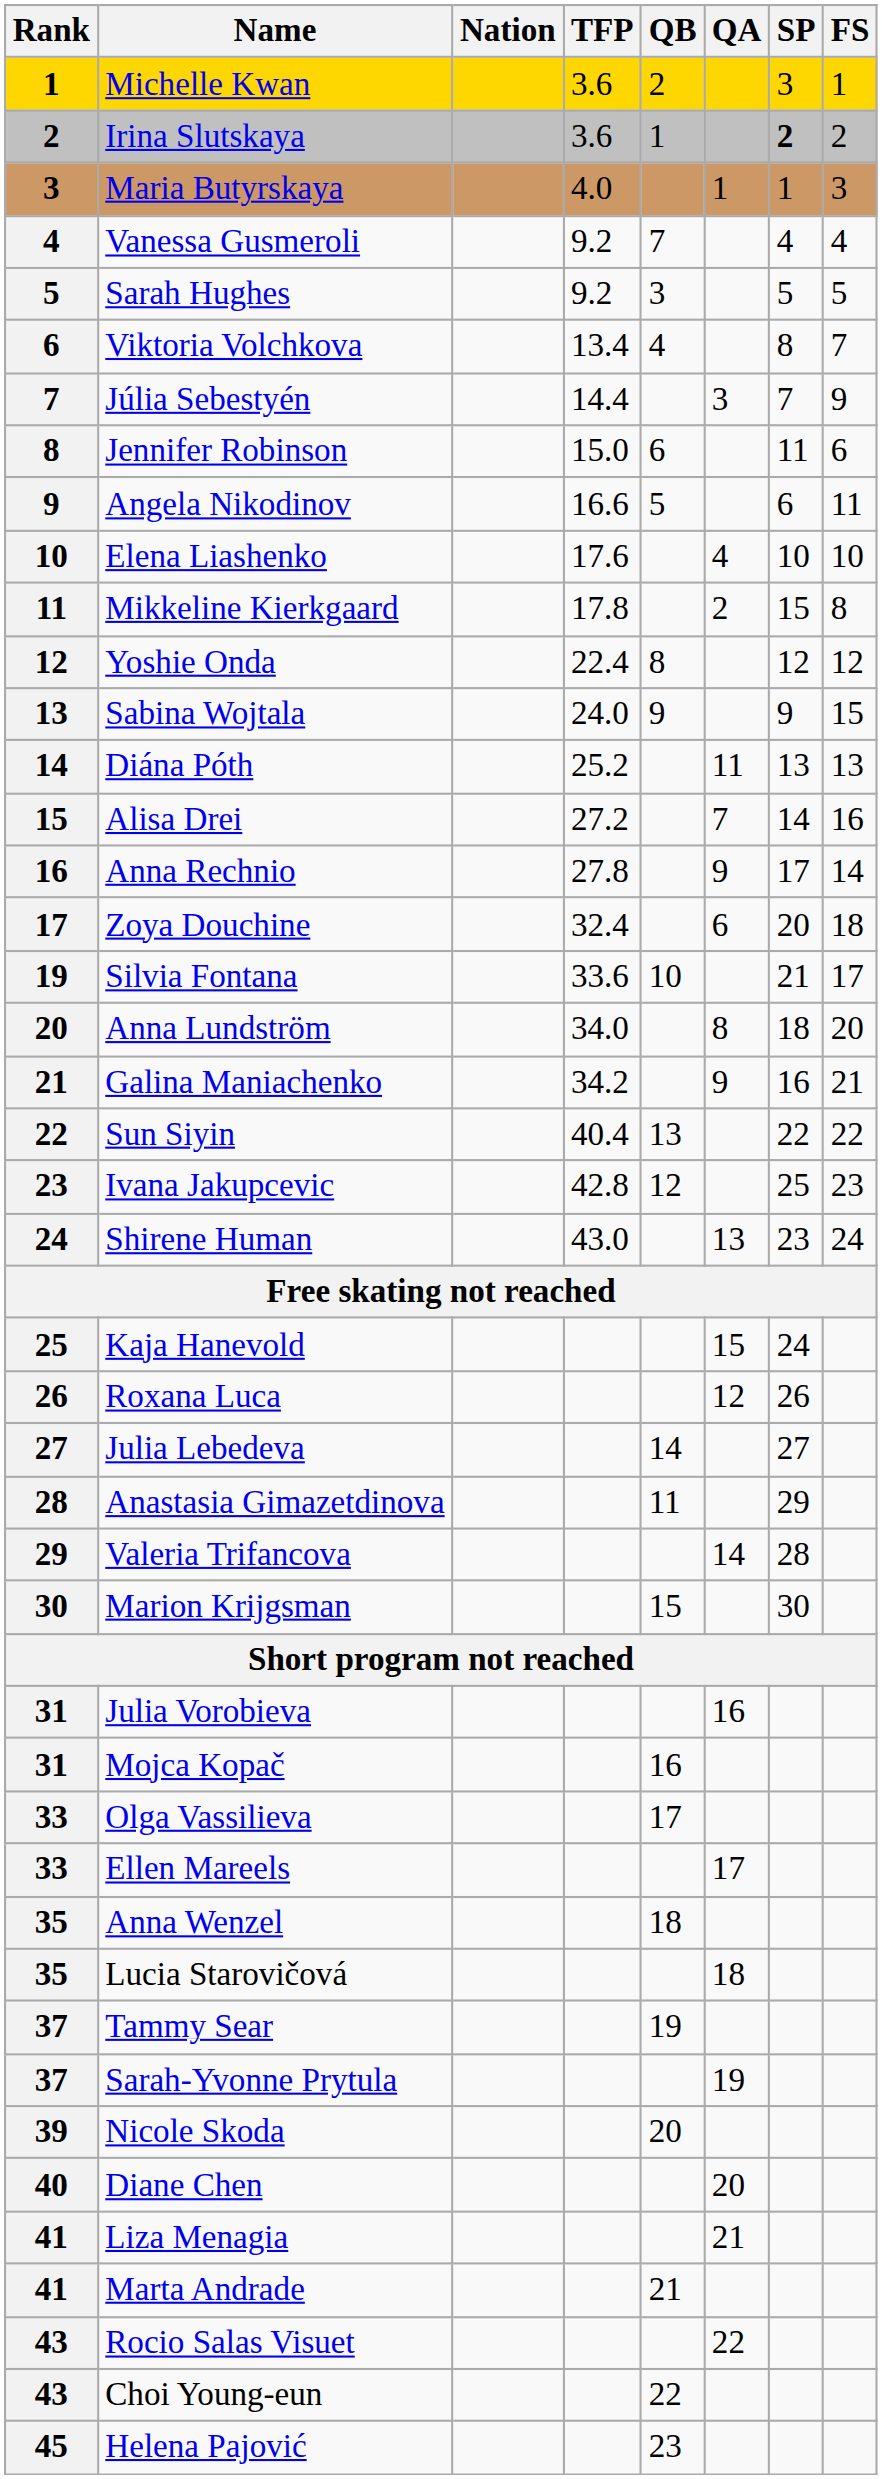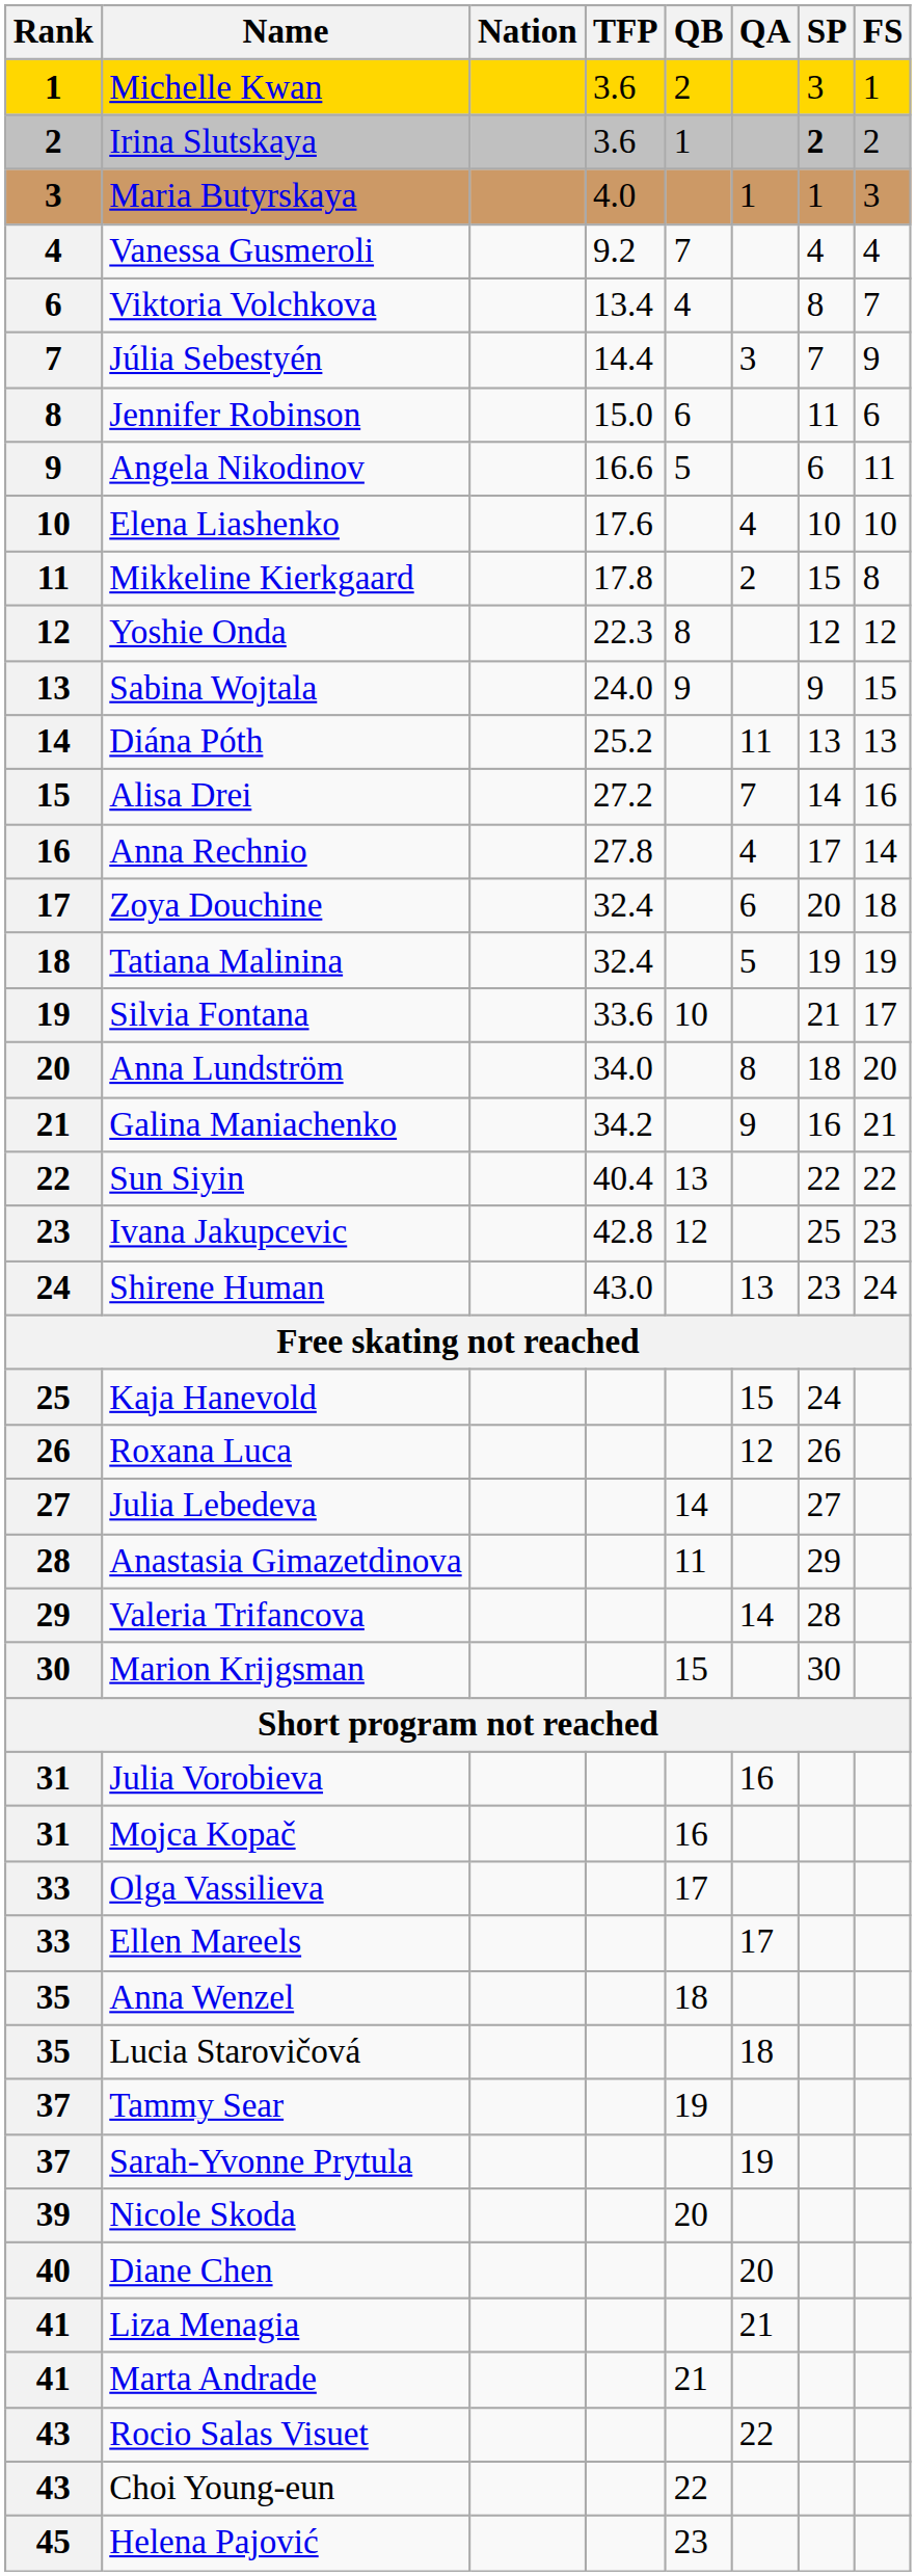 <table class="wikitable">
 <tr>
 <th>Rank</th>
 <th>Name</th>
 <th>Nation</th>
 <th>TFP</th>
 <th>QB</th>
 <th>QA</th>
 <th>SP</th>
 <th>FS</th>
 </tr>
 <tr bgcolor=gold>
 <td align=center><strong>1</strong></td>
 <td><a href='#'>Michelle Kwan</a></td>
 <td></td>
 <td>3.6</td>
 <td>2</td>
 <td></td>
 <td>3</td>
 <td>1</td>
 </tr>
 <tr bgcolor=silver>
 <td align=center><strong>2</strong></td>
 <td><a href='#'>Irina Slutskaya</a></td>
 <td></td>
 <td>3.6</td>
 <td>1</td>
 <td></td>
 <td><strong>2</strong></td>
 <td>2</td>
 </tr>
 <tr bgcolor=cc9966>
 <td align=center><strong>3</strong></td>
 <td><a href='#'>Maria Butyrskaya</a></td>
 <td></td>
 <td>4.0</td>
 <td></td>
 <td>1</td>
 <td>1</td>
 <td>3</td>
 </tr>
 <tr>
 <th>4</th>
 <td><a href='#'>Vanessa Gusmeroli</a></td>
 <td></td>
 <td>9.2</td>
 <td>7</td>
 <td></td>
 <td>4</td>
 <td>4</td>
-</tr>
-<tr>
-<th>5</th>
-<td><a href='#'>Sarah Hughes</a></td>
-<td></td>
-<td>9.2</td>
-<td>3</td>
-<td></td>
-<td>5</td>
-<td>5</td>
 </tr>
 <tr>
 <th>6</th>
 <td><a href='#'>Viktoria Volchkova</a></td>
 <td></td>
 <td>13.4</td>
 <td>4</td>
 <td></td>
 <td>8</td>
 <td>7</td>
 </tr>
 <tr>
 <th>7</th>
 <td><a href='#'>Júlia Sebestyén</a></td>
 <td></td>
 <td>14.4</td>
 <td></td>
 <td>3</td>
 <td>7</td>
 <td>9</td>
 </tr>
 <tr>
 <th>8</th>
 <td><a href='#'>Jennifer Robinson</a></td>
 <td></td>
 <td>15.0</td>
 <td>6</td>
 <td></td>
 <td>11</td>
 <td>6</td>
 </tr>
 <tr>
 <th>9</th>
 <td><a href='#'>Angela Nikodinov</a></td>
 <td></td>
 <td>16.6</td>
 <td>5</td>
 <td></td>
 <td>6</td>
 <td>11</td>
 </tr>
 <tr>
 <th>10</th>
 <td><a href='#'>Elena Liashenko</a></td>
 <td></td>
 <td>17.6</td>
 <td></td>
 <td>4</td>
 <td>10</td>
 <td>10</td>
 </tr>
 <tr>
 <th>11</th>
 <td><a href='#'>Mikkeline Kierkgaard</a></td>
 <td></td>
 <td>17.8</td>
 <td></td>
 <td>2</td>
 <td>15</td>
 <td>8</td>
 </tr>
 <tr>
 <th>12</th>
 <td><a href='#'>Yoshie Onda</a></td>
 <td></td>
-<td>22.4</td>
+<td>22.3</td>
 <td>8</td>
 <td></td>
 <td>12</td>
 <td>12</td>
 </tr>
 <tr>
 <th>13</th>
 <td><a href='#'>Sabina Wojtala</a></td>
 <td></td>
 <td>24.0</td>
 <td>9</td>
 <td></td>
 <td>9</td>
 <td>15</td>
 </tr>
 <tr>
 <th>14</th>
 <td><a href='#'>Diána Póth</a></td>
 <td></td>
 <td>25.2</td>
 <td></td>
 <td>11</td>
 <td>13</td>
 <td>13</td>
 </tr>
 <tr>
 <th>15</th>
 <td><a href='#'>Alisa Drei</a></td>
 <td></td>
 <td>27.2</td>
 <td></td>
 <td>7</td>
 <td>14</td>
 <td>16</td>
 </tr>
 <tr>
 <th>16</th>
 <td><a href='#'>Anna Rechnio</a></td>
 <td></td>
 <td>27.8</td>
 <td></td>
-<td>9</td>
+<td>4</td>
 <td>17</td>
 <td>14</td>
 </tr>
 <tr>
 <th>17</th>
 <td><a href='#'>Zoya Douchine</a></td>
 <td></td>
 <td>32.4</td>
 <td></td>
 <td>6</td>
 <td>20</td>
 <td>18</td>
+</tr>
+<tr>
+<th>18</th>
+<td><a href='#'>Tatiana Malinina</a></td>
+<td></td>
+<td>32.4</td>
+<td></td>
+<td>5</td>
+<td>19</td>
+<td>19</td>
 </tr>
 <tr>
 <th>19</th>
 <td><a href='#'>Silvia Fontana</a></td>
 <td></td>
 <td>33.6</td>
 <td>10</td>
 <td></td>
 <td>21</td>
 <td>17</td>
 </tr>
 <tr>
 <th>20</th>
 <td><a href='#'>Anna Lundström</a></td>
 <td></td>
 <td>34.0</td>
 <td></td>
 <td>8</td>
 <td>18</td>
 <td>20</td>
 </tr>
 <tr>
 <th>21</th>
 <td><a href='#'>Galina Maniachenko</a></td>
 <td></td>
 <td>34.2</td>
 <td></td>
 <td>9</td>
 <td>16</td>
 <td>21</td>
 </tr>
 <tr>
 <th>22</th>
 <td><a href='#'>Sun Siyin</a></td>
 <td></td>
 <td>40.4</td>
 <td>13</td>
 <td></td>
 <td>22</td>
 <td>22</td>
 </tr>
 <tr>
 <th>23</th>
 <td><a href='#'>Ivana Jakupcevic</a></td>
 <td></td>
 <td>42.8</td>
 <td>12</td>
 <td></td>
 <td>25</td>
 <td>23</td>
 </tr>
 <tr>
 <th>24</th>
 <td><a href='#'>Shirene Human</a></td>
 <td></td>
 <td>43.0</td>
 <td></td>
 <td>13</td>
 <td>23</td>
 <td>24</td>
 </tr>
 <tr>
 <th colspan=8>Free skating not reached</th>
 </tr>
 <tr>
 <th>25</th>
 <td><a href='#'>Kaja Hanevold</a></td>
 <td></td>
 <td></td>
 <td></td>
 <td>15</td>
 <td>24</td>
 <td></td>
 </tr>
 <tr>
 <th>26</th>
 <td><a href='#'>Roxana Luca</a></td>
 <td></td>
 <td></td>
 <td></td>
 <td>12</td>
 <td>26</td>
 <td></td>
 </tr>
 <tr>
 <th>27</th>
 <td><a href='#'>Julia Lebedeva</a></td>
 <td></td>
 <td></td>
 <td>14</td>
 <td></td>
 <td>27</td>
 <td></td>
 </tr>
 <tr>
 <th>28</th>
 <td><a href='#'>Anastasia Gimazetdinova</a></td>
 <td></td>
 <td></td>
 <td>11</td>
 <td></td>
 <td>29</td>
 <td></td>
 </tr>
 <tr>
 <th>29</th>
 <td><a href='#'>Valeria Trifancova</a></td>
 <td></td>
 <td></td>
 <td></td>
 <td>14</td>
 <td>28</td>
 <td></td>
 </tr>
 <tr>
 <th>30</th>
 <td><a href='#'>Marion Krijgsman</a></td>
 <td></td>
 <td></td>
 <td>15</td>
 <td></td>
 <td>30</td>
 <td></td>
 </tr>
 <tr>
 <th colspan=8>Short program not reached</th>
 </tr>
 <tr>
 <th>31</th>
 <td><a href='#'>Julia Vorobieva</a></td>
 <td></td>
 <td></td>
 <td></td>
 <td>16</td>
 <td></td>
 <td></td>
 </tr>
 <tr>
 <th>31</th>
 <td><a href='#'>Mojca Kopač</a></td>
 <td></td>
 <td></td>
 <td>16</td>
 <td></td>
 <td></td>
 <td></td>
 </tr>
 <tr>
 <th>33</th>
 <td><a href='#'>Olga Vassilieva</a></td>
 <td></td>
 <td></td>
 <td>17</td>
 <td></td>
 <td></td>
 <td></td>
 </tr>
 <tr>
 <th>33</th>
 <td><a href='#'>Ellen Mareels</a></td>
 <td></td>
 <td></td>
 <td></td>
 <td>17</td>
 <td></td>
 <td></td>
 </tr>
 <tr>
 <th>35</th>
 <td><a href='#'>Anna Wenzel</a></td>
 <td></td>
 <td></td>
 <td>18</td>
 <td></td>
 <td></td>
 <td></td>
 </tr>
 <tr>
 <th>35</th>
 <td>Lucia Starovičová</td>
 <td></td>
 <td></td>
 <td></td>
 <td>18</td>
 <td></td>
 <td></td>
 </tr>
 <tr>
 <th>37</th>
 <td><a href='#'>Tammy Sear</a></td>
 <td></td>
 <td></td>
 <td>19</td>
 <td></td>
 <td></td>
 <td></td>
 </tr>
 <tr>
 <th>37</th>
 <td><a href='#'>Sarah-Yvonne Prytula</a></td>
 <td></td>
 <td></td>
 <td></td>
 <td>19</td>
 <td></td>
 <td></td>
 </tr>
 <tr>
 <th>39</th>
 <td><a href='#'>Nicole Skoda</a></td>
 <td></td>
 <td></td>
 <td>20</td>
 <td></td>
 <td></td>
 <td></td>
 </tr>
 <tr>
 <th>40</th>
 <td><a href='#'>Diane Chen</a></td>
 <td></td>
 <td></td>
 <td></td>
 <td>20</td>
 <td></td>
 <td></td>
 </tr>
 <tr>
 <th>41</th>
 <td><a href='#'>Liza Menagia</a></td>
 <td></td>
 <td></td>
 <td></td>
 <td>21</td>
 <td></td>
 <td></td>
 </tr>
 <tr>
 <th>41</th>
 <td><a href='#'>Marta Andrade</a></td>
 <td></td>
 <td></td>
 <td>21</td>
 <td></td>
 <td></td>
 <td></td>
 </tr>
 <tr>
 <th>43</th>
 <td><a href='#'>Rocio Salas Visuet</a></td>
 <td></td>
 <td></td>
 <td></td>
 <td>22</td>
 <td></td>
 <td></td>
 </tr>
 <tr>
 <th>43</th>
 <td>Choi Young-eun</td>
 <td></td>
 <td></td>
 <td>22</td>
 <td></td>
 <td></td>
 <td></td>
 </tr>
 <tr>
 <th>45</th>
 <td><a href='#'>Helena Pajović</a></td>
 <td></td>
 <td></td>
 <td>23</td>
 <td></td>
 <td></td>
 <td></td>
 </tr>
 </table>
